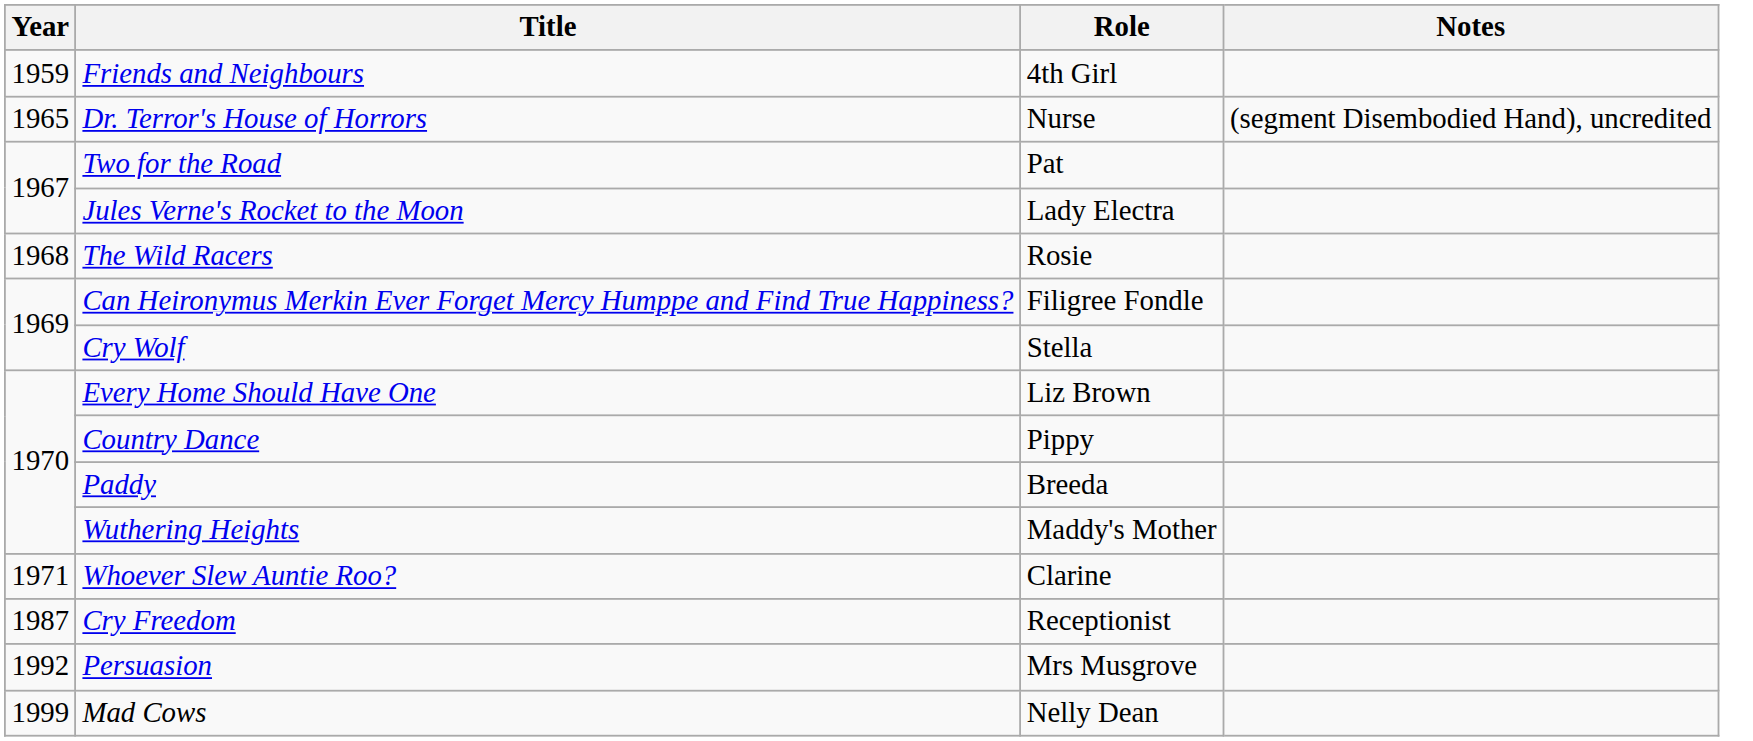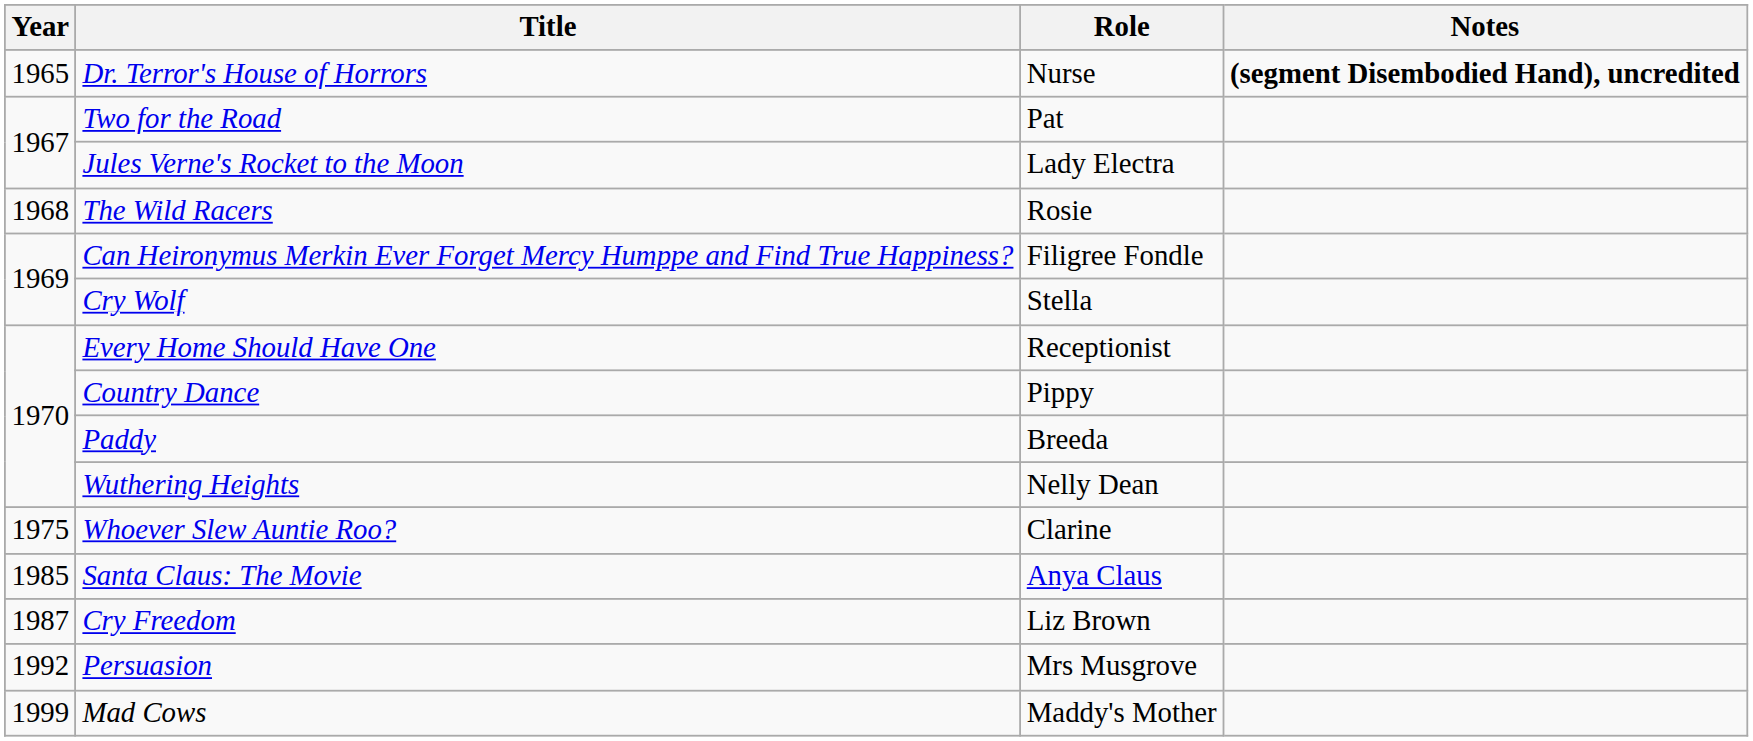 <table class="wikitable">
 <tr>
 <th scope=col>Year</th>
 <th scope=col>Title</th>
 <th scope=col>Role</th>
 <th scope=col>Notes</th>
 </tr>
 <tr>
-<td>1959</td>
-<td><em><a href='#'>Friends and Neighbours</a></em></td>
-<td>4th Girl</td>
-<td></td>
-</tr>
-<tr>
 <td>1965</td>
 <td><em><a href='#'>Dr. Terror's House of Horrors</a></em></td>
 <td>Nurse</td>
-<td>(segment Disembodied Hand), uncredited</td>
+<td><strong>(segment Disembodied Hand), uncredited</strong></td>
 </tr>
 <tr>
 <td rowspan=2>1967</td>
 <td><em><a href='#'>Two for the Road</a></em></td>
 <td>Pat</td>
 <td></td>
 </tr>
 <tr>
 <td><em><a href='#'>Jules Verne's Rocket to the Moon</a></em></td>
 <td>Lady Electra</td>
 <td></td>
 </tr>
 <tr>
 <td>1968</td>
 <td><em><a href='#'>The Wild Racers</a></em></td>
 <td>Rosie</td>
 <td></td>
 </tr>
 <tr>
 <td rowspan=2>1969</td>
 <td><em><a href='#'>Can Heironymus Merkin Ever Forget Mercy Humppe and Find True Happiness?</a></em></td>
 <td>Filigree Fondle</td>
 <td></td>
 </tr>
 <tr>
 <td><em><a href='#'>Cry Wolf</a></em></td>
 <td>Stella</td>
 <td></td>
 </tr>
 <tr>
 <td rowspan=4>1970</td>
 <td><em><a href='#'>Every Home Should Have One</a></em></td>
-<td>Liz Brown</td>
+<td>Receptionist</td>
 <td></td>
 </tr>
 <tr>
 <td><em><a href='#'>Country Dance</a></em></td>
 <td>Pippy</td>
 <td></td>
 </tr>
 <tr>
 <td><em><a href='#'>Paddy</a></em></td>
 <td>Breeda</td>
 <td></td>
 </tr>
 <tr>
 <td><em><a href='#'>Wuthering Heights</a></em></td>
-<td>Maddy's Mother</td>
+<td>Nelly Dean</td>
 <td></td>
 </tr>
 <tr>
-<td>1971</td>
+<td>1975</td>
 <td><em><a href='#'>Whoever Slew Auntie Roo?</a></em></td>
 <td>Clarine</td>
 <td></td>
 </tr>
 <tr>
+<td>1985</td>
+<td><em><a href='#'>Santa Claus: The Movie</a></em></td>
+<td><a href='#'>Anya Claus</a></td>
+<td></td>
+</tr>
+<tr>
 <td>1987</td>
 <td><em><a href='#'>Cry Freedom</a></em></td>
-<td>Receptionist</td>
+<td>Liz Brown</td>
 <td></td>
 </tr>
 <tr>
 <td>1992</td>
 <td><em><a href='#'>Persuasion</a></em></td>
 <td>Mrs Musgrove</td>
 <td></td>
 </tr>
 <tr>
 <td>1999</td>
 <td><em>Mad Cows</em></td>
-<td>Nelly Dean</td>
+<td>Maddy's Mother</td>
 <td></td>
 </tr>
 </table>
